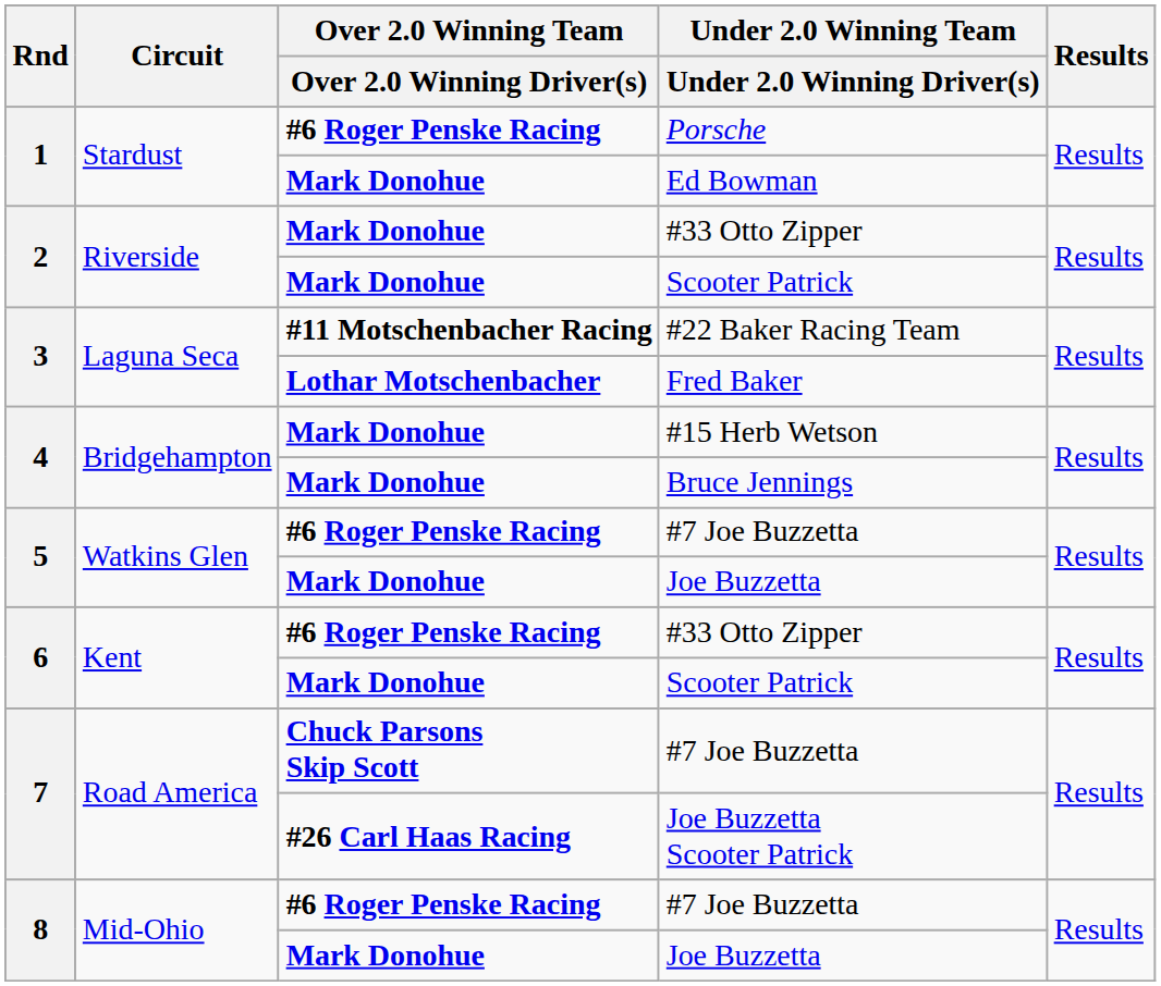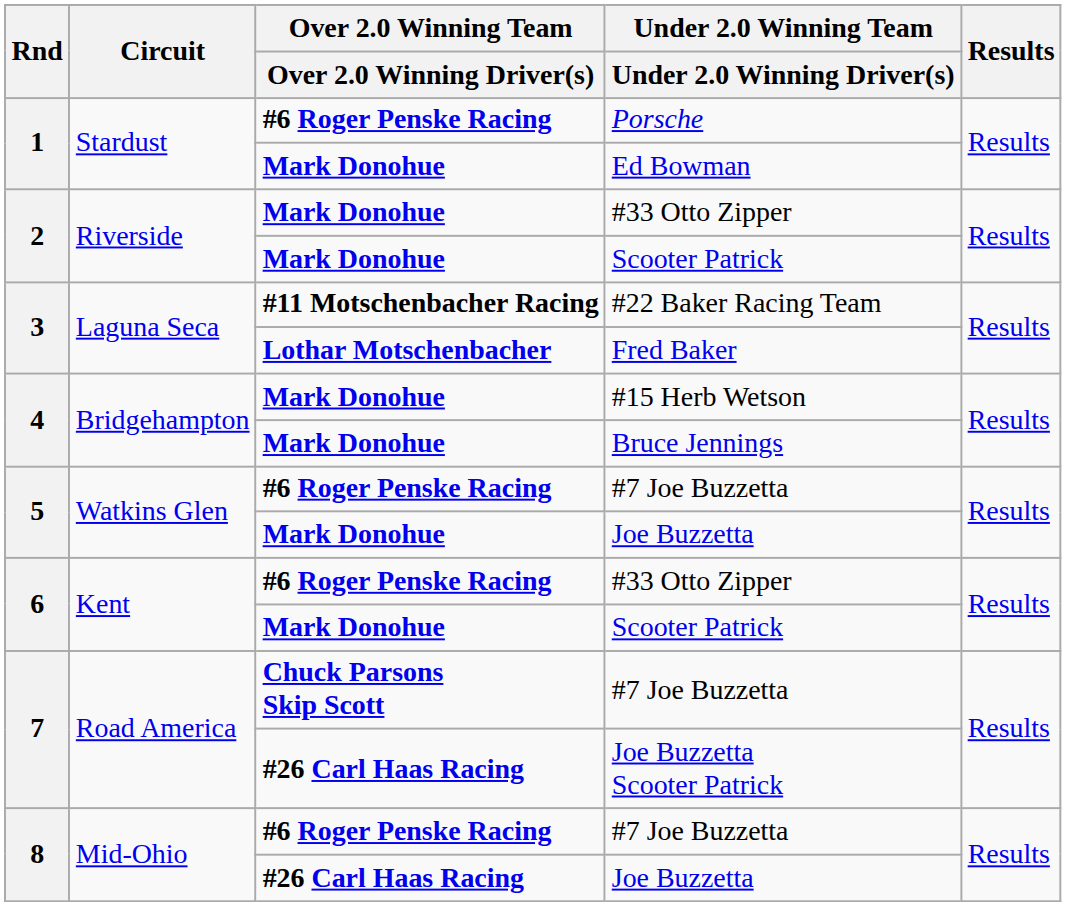 <table class="wikitable" style="font-size: 90%;">
 <tr>
 <th rowspan=2>Rnd</th>
 <th rowspan=2>Circuit</th>
 <th>Over 2.0 Winning Team</th>
 <th>Under 2.0 Winning Team</th>
 <th rowspan=2>Results</th>
 </tr>
 <tr>
 <th>Over 2.0 Winning Driver(s)</th>
 <th>Under 2.0 Winning Driver(s)</th>
 </tr>
 <tr>
 <th rowspan=2>1</th>
 <td rowspan=2><a href='#'>Stardust</a></td>
 <td><strong>#6 <a href='#'>Roger Penske Racing</a></strong></td>
 <td><em><a href='#'>Porsche</a></em></td>
 <td rowspan=2><a href='#'>Results</a></td>
 </tr>
 <tr>
 <td> <strong><a href='#'>Mark Donohue</a></strong></td>
 <td> <a href='#'>Ed Bowman</a></td>
 </tr>
 <tr>
 <th rowspan=2>2</th>
 <td rowspan=2><a href='#'>Riverside</a></td>
 <td> <strong><a href='#'>Mark Donohue</a></strong></td>
 <td>#33 Otto Zipper</td>
 <td rowspan=2><a href='#'>Results</a></td>
 </tr>
 <tr>
 <td> <strong><a href='#'>Mark Donohue</a></strong></td>
 <td> <a href='#'>Scooter Patrick</a></td>
 </tr>
 <tr>
 <th rowspan=2>3</th>
 <td rowspan=2><a href='#'>Laguna Seca</a></td>
 <td><strong>#11 Motschenbacher Racing</strong></td>
 <td>#22 Baker Racing Team</td>
 <td rowspan=2><a href='#'>Results</a></td>
 </tr>
 <tr>
 <td> <strong><a href='#'>Lothar Motschenbacher</a></strong></td>
 <td> <a href='#'>Fred Baker</a></td>
 </tr>
 <tr>
 <th rowspan=2>4</th>
 <td rowspan=2><a href='#'>Bridgehampton</a></td>
 <td> <strong><a href='#'>Mark Donohue</a></strong></td>
 <td>#15 Herb Wetson</td>
 <td rowspan=2><a href='#'>Results</a></td>
 </tr>
 <tr>
 <td> <strong><a href='#'>Mark Donohue</a></strong></td>
 <td> <a href='#'>Bruce Jennings</a></td>
 </tr>
 <tr>
 <th rowspan=2>5</th>
 <td rowspan=2><a href='#'>Watkins Glen</a></td>
 <td><strong>#6 <a href='#'>Roger Penske Racing</a></strong></td>
 <td>#7 Joe Buzzetta</td>
 <td rowspan=2><a href='#'>Results</a></td>
 </tr>
 <tr>
 <td> <strong><a href='#'>Mark Donohue</a></strong></td>
 <td> <a href='#'>Joe Buzzetta</a></td>
 </tr>
 <tr>
 <th rowspan=2>6</th>
 <td rowspan=2><a href='#'>Kent</a></td>
 <td><strong>#6 <a href='#'>Roger Penske Racing</a></strong></td>
 <td>#33 Otto Zipper</td>
 <td rowspan=2><a href='#'>Results</a></td>
 </tr>
 <tr>
 <td> <strong><a href='#'>Mark Donohue</a></strong></td>
 <td> <a href='#'>Scooter Patrick</a></td>
 </tr>
 <tr>
 <th rowspan=2>7</th>
 <td rowspan=2><a href='#'>Road America</a></td>
 <td> <strong><a href='#'>Chuck Parsons</a></strong><br> <strong><a href='#'>Skip Scott</a></strong></td>
 <td>#7 Joe Buzzetta</td>
 <td rowspan=2><a href='#'>Results</a></td>
 </tr>
 <tr>
 <td><strong>#26 <a href='#'>Carl Haas Racing</a></strong></td>
 <td> <a href='#'>Joe Buzzetta</a><br> <a href='#'>Scooter Patrick</a></td>
 </tr>
 <tr>
 <th rowspan=2>8</th>
 <td rowspan=2><a href='#'>Mid-Ohio</a></td>
 <td><strong>#6 <a href='#'>Roger Penske Racing</a></strong></td>
 <td>#7 Joe Buzzetta</td>
 <td rowspan=2><a href='#'>Results</a></td>
 </tr>
 <tr>
-<td> <strong><a href='#'>Mark Donohue</a></strong></td>
+<td><strong>#26 <a href='#'>Carl Haas Racing</a></strong></td>
 <td> <a href='#'>Joe Buzzetta</a></td>
 </tr>
 </table>
